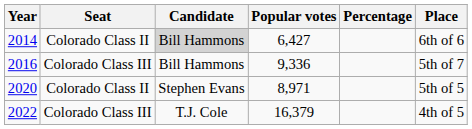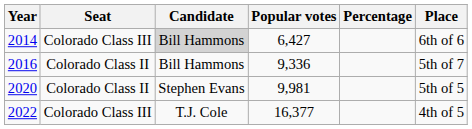 <table class="wikitable" style="text-align:center; font-size:95%">
 <tr>
 <th>Year</th>
 <th>Seat</th>
 <th>Candidate</th>
 <th>Popular votes</th>
 <th>Percentage</th>
 <th>Place</th>
 </tr>
 <tr>
 <td><a href='#'>2014</a></td>
-<td>Colorado Class II</td>
+<td>Colorado Class III</td>
 <td style="background: lightgrey;">Bill Hammons</td>
 <td>6,427</td>
 <td></td>
 <td>6th of 6</td>
 </tr>
 <tr>
 <td><a href='#'>2016</a></td>
-<td>Colorado Class III</td>
+<td>Colorado Class II</td>
 <td>Bill Hammons</td>
 <td>9,336</td>
 <td></td>
 <td>5th of 7</td>
 </tr>
 <tr>
 <td><a href='#'>2020</a></td>
 <td>Colorado Class II</td>
 <td>Stephen Evans</td>
-<td>8,971</td>
+<td>9,981</td>
 <td></td>
 <td>5th of 5</td>
 </tr>
 <tr>
 <td><a href='#'>2022</a></td>
 <td>Colorado Class III</td>
 <td>T.J. Cole</td>
-<td>16,379</td>
+<td>16,377</td>
 <td></td>
 <td>4th of 5</td>
 </tr>
 </table>
